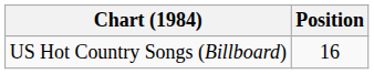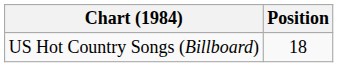 <table class="wikitable">
 <tr>
 <th>Chart (1984)</th>
 <th>Position</th>
 </tr>
 <tr>
 <td>US Hot Country Songs (<em>Billboard</em>)</td>
-<td align="center">16</td>
+<td align="center">18</td>
 </tr>
 </table>
